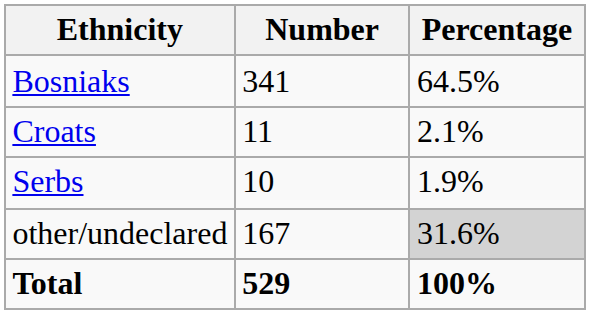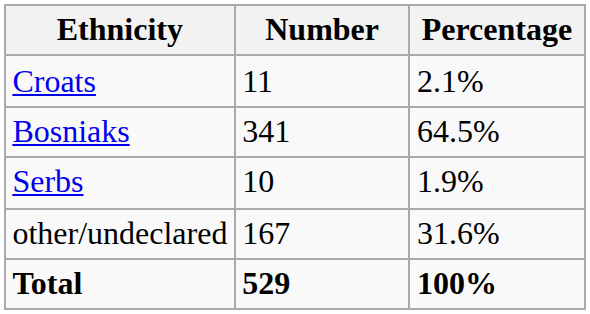 <table class="wikitable">
 <tr>
 <th width="100px">Ethnicity</th>
 <th width="80px">Number</th>
 <th width="80px">Percentage</th>
 </tr>
 <tr>
+<td><a href='#'>Croats</a></td>
+<td>11</td>
+<td>2.1%</td>
+</tr>
+<tr>
 <td><a href='#'>Bosniaks</a></td>
 <td>341</td>
 <td>64.5%</td>
-</tr>
-<tr>
-<td><a href='#'>Croats</a></td>
-<td>11</td>
-<td>2.1%</td>
 </tr>
 <tr>
 <td><a href='#'>Serbs</a></td>
 <td>10</td>
 <td>1.9%</td>
 </tr>
 <tr>
 <td>other/undeclared</td>
 <td>167</td>
-<td style="background: lightgrey;">31.6%</td>
+<td>31.6%</td>
 </tr>
 <tr>
 <td><strong>Total</strong></td>
 <td><strong>529</strong></td>
 <td><strong>100%</strong></td>
 </tr>
 </table>
